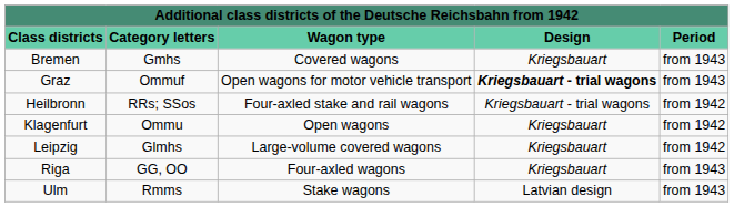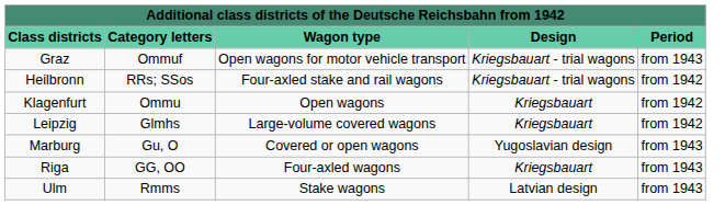 <table class="wikitable">
 <tr>
 <th style="background:#458B74;" colspan="5">Additional class districts of the Deutsche Reichsbahn from 1942</th>
 </tr>
 <tr>
 <th style="background:#66CDAA">Class districts</th>
 <th style="background:#66CDAA">Category letters</th>
 <th style="background:#66CDAA">Wagon type</th>
 <th style="background:#66CDAA">Design</th>
 <th style="background:#66CDAA">Period</th>
 </tr>
 <tr>
-<td align="center">Bremen</td>
-<td align="center">Gmhs</td>
-<td align="center">Covered wagons</td>
-<td align="center"><em>Kriegsbauart</em></td>
-<td align="center">from 1943</td>
-</tr>
-<tr>
 <td align="center">Graz</td>
 <td align="center">Ommuf</td>
 <td align="center">Open wagons for motor vehicle transport</td>
-<td align="center"><strong><em>Kriegsbauart</em> - trial wagons</strong></td>
+<td align="center"><em>Kriegsbauart</em> - trial wagons</td>
 <td align="center">from 1943</td>
 </tr>
 <tr>
 <td align="center">Heilbronn</td>
 <td align="center">RRs; SSos</td>
 <td align="center">Four-axled stake and rail wagons</td>
 <td align="center"><em>Kriegsbauart</em> - trial wagons</td>
 <td align="center">from 1942</td>
 </tr>
 <tr>
 <td align="center">Klagenfurt</td>
 <td align="center">Ommu</td>
 <td align="center">Open wagons</td>
 <td align="center"><em>Kriegsbauart</em></td>
 <td align="center">from 1942</td>
 </tr>
 <tr>
 <td align="center">Leipzig</td>
 <td align="center">Glmhs</td>
 <td align="center">Large-volume covered wagons</td>
 <td align="center"><em>Kriegsbauart</em></td>
 <td align="center">from 1942</td>
 </tr>
 <tr>
+<td align="center">Marburg</td>
+<td align="center">Gu, O</td>
+<td align="center">Covered or open wagons</td>
+<td align="center">Yugoslavian design</td>
+<td align="center">from 1943</td>
+</tr>
+<tr>
 <td align="center">Riga</td>
 <td align="center">GG, OO</td>
 <td align="center">Four-axled wagons</td>
 <td align="center"><em>Kriegsbauart</em></td>
 <td align="center">from 1943</td>
 </tr>
 <tr>
 <td align="center">Ulm</td>
 <td align="center">Rmms</td>
 <td align="center">Stake wagons</td>
 <td align="center">Latvian design</td>
 <td align="center">from 1943</td>
 </tr>
 </table>
